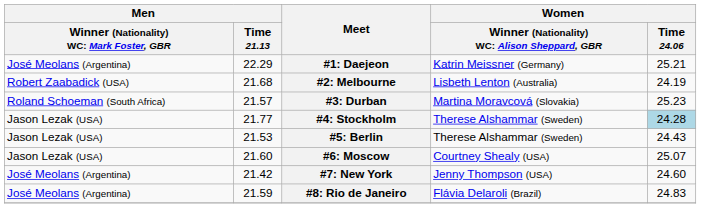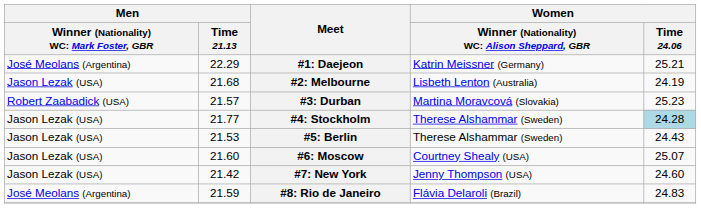 <table class=wikitable width="75%">
 <tr>
 <th colspan="2">Men</th>
 <th rowspan="2">Meet</th>
 <th colspan="2">Women</th>
 </tr>
 <tr>
 <th>Winner <small>(Nationality)<br> WC: <em><a href='#'>Mark Foster</a>, GBR</em></small></th>
 <th>Time <br><small> <em>21.13</em> </small></th>
 <th>Winner <small>(Nationality)<br>WC: <em><a href='#'>Alison Sheppard</a>, GBR</em></small></th>
 <th>Time<br><small><em>24.06</em></small></th>
 </tr>
 <tr>
 <td> <a href='#'>José Meolans</a> <small>(Argentina)</small></td>
 <td align=center>22.29</td>
 <th>#1: Daejeon</th>
 <td> <a href='#'>Katrin Meissner</a> <small>(Germany)</small></td>
 <td align=center>25.21</td>
 </tr>
 <tr>
-<td> <a href='#'>Robert Zaabadick</a> <small>(USA)</small></td>
+<td> <a href='#'>Jason Lezak</a> <small>(USA)</small></td>
 <td align=center>21.68</td>
 <th>#2: Melbourne</th>
 <td> <a href='#'>Lisbeth Lenton</a> <small>(Australia)</small></td>
 <td align=center>24.19</td>
 </tr>
 <tr>
-<td> <a href='#'>Roland Schoeman</a> <small>(South Africa)</small></td>
+<td> <a href='#'>Robert Zaabadick</a> <small>(USA)</small></td>
 <td align=center>21.57</td>
 <th>#3: Durban</th>
 <td> <a href='#'>Martina Moravcová</a> <small>(Slovakia)</small></td>
 <td align=center>25.23</td>
 </tr>
 <tr>
 <td> Jason Lezak <small>(USA)</small></td>
 <td align=center>21.77</td>
 <th>#4: Stockholm</th>
 <td> <a href='#'>Therese Alshammar</a> <small>(Sweden)</small></td>
 <td align=center style="background: lightblue;">24.28</td>
 </tr>
 <tr>
 <td> Jason Lezak <small>(USA)</small></td>
 <td align=center>21.53</td>
 <th>#5: Berlin</th>
 <td> Therese Alshammar <small>(Sweden)</small></td>
 <td align=center>24.43</td>
 </tr>
 <tr>
 <td> Jason Lezak <small>(USA)</small></td>
 <td align=center>21.60</td>
 <th>#6: Moscow</th>
 <td> <a href='#'>Courtney Shealy</a> <small>(USA)</small></td>
 <td align=center>25.07</td>
 </tr>
 <tr>
-<td> <a href='#'>José Meolans</a> <small>(Argentina)</small></td>
+<td> Jason Lezak <small>(USA)</small></td>
 <td align=center>21.42</td>
 <th>#7: New York</th>
 <td> <a href='#'>Jenny Thompson</a> <small>(USA)</small></td>
 <td align=center>24.60</td>
 </tr>
 <tr>
 <td> <a href='#'>José Meolans</a> <small>(Argentina)</small></td>
 <td align=center>21.59</td>
 <th>#8: Rio de Janeiro</th>
 <td> <a href='#'>Flávia Delaroli</a> <small>(Brazil)</small></td>
 <td align=center>24.83</td>
 </tr>
 <tr>
 </tr>
 </table>
